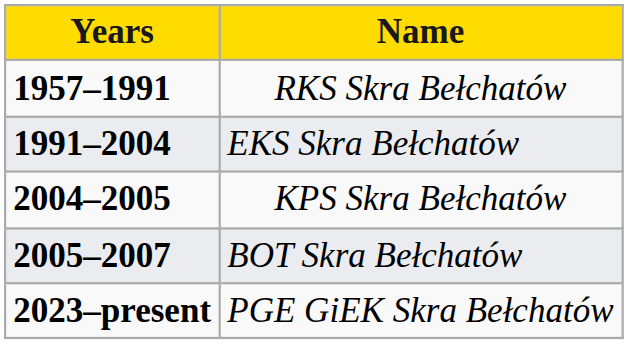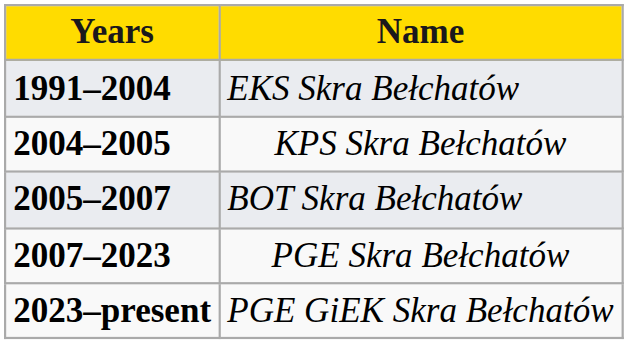 <table class="wikitable" style="font-size:100%">
 <tr>
 <th style="color:#1A181C; background-color:#FFDC00">Years</th>
 <th style="color:#1A181C; background-color:#FFDC00">Name</th>
-</tr>
-<tr>
-<td><strong>1957–1991</strong></td>
-<td align=center><em>RKS Skra Bełchatów</em></td>
 </tr>
 <tr style="background:#EAECF0">
 <td><strong>1991–2004</strong></td>
 <td><em>EKS Skra Bełchatów</em></td>
 </tr>
 <tr>
 <td><strong>2004–2005</strong></td>
 <td align=center><em>KPS Skra Bełchatów</em></td>
 </tr>
 <tr style="background:#EAECF0">
 <td><strong>2005–2007</strong></td>
 <td><em>BOT Skra Bełchatów</em></td>
 </tr>
 <tr>
+<td><strong>2007–2023</strong></td>
+<td align=center><em>PGE Skra Bełchatów</em></td>
+</tr>
+<tr>
 <td><strong>2023–present</strong></td>
 <td align=center><em>PGE GiEK Skra Bełchatów</em></td>
 </tr>
 </table>
